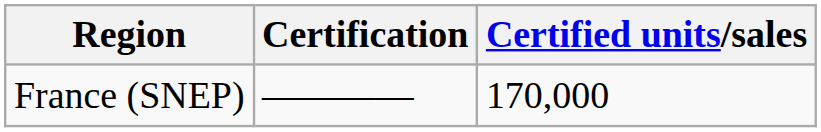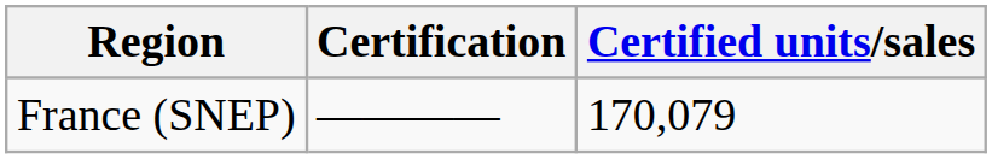 <table class="wikitable">
 <tr>
 <th>Region</th>
 <th>Certification</th>
 <th><a href='#'>Certified units</a>/sales</th>
 </tr>
 <tr>
 <td>France (SNEP)</td>
 <td>————</td>
-<td>170,000</td>
+<td>170,079</td>
 </tr>
 </table>
